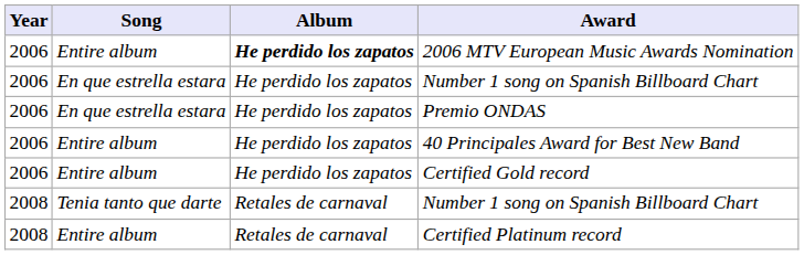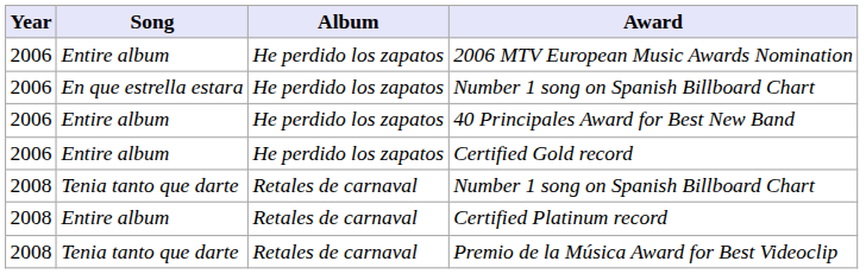 <table border="0" style="background:#ffffff" align="top" class="sortable wikitable">
 <tr>
 <th style="background:Lavender; color:Black">Year</th>
 <th style="background:Lavender; color:Black">Song</th>
 <th style="background:Lavender; color:Black">Album</th>
 <th style="background:Lavender; color:Black">Award</th>
 </tr>
 <tr>
 <td>2006</td>
 <td><em>Entire album</em></td>
-<td><strong><em>He perdido los zapatos</em></strong></td>
+<td><em>He perdido los zapatos</em></td>
 <td><em> 2006 MTV European Music Awards Nomination</em></td>
 </tr>
 <tr>
 <td>2006</td>
 <td><em>En que estrella estara</em></td>
 <td><em>He perdido los zapatos</em></td>
 <td><em>Number 1 song on Spanish Billboard Chart</em></td>
-</tr>
-<tr>
-<td>2006</td>
-<td><em>En que estrella estara</em></td>
-<td><em>He perdido los zapatos</em></td>
-<td><em>Premio ONDAS</em></td>
 </tr>
 <tr>
 <td>2006</td>
 <td><em>Entire album</em></td>
 <td><em>He perdido los zapatos</em></td>
 <td><em>40 Principales Award for Best New Band</em></td>
 </tr>
 <tr>
 <td>2006</td>
 <td><em>Entire album</em></td>
 <td><em>He perdido los zapatos</em></td>
 <td><em>Certified Gold record</em></td>
 </tr>
 <tr>
 <td>2008</td>
 <td><em>Tenia tanto que darte</em></td>
 <td><em>Retales de carnaval</em></td>
 <td><em>Number 1 song on Spanish Billboard Chart</em></td>
 </tr>
 <tr>
 <td>2008</td>
 <td><em>Entire album</em></td>
 <td><em>Retales de carnaval</em></td>
 <td><em>Certified Platinum record</em></td>
 </tr>
+<tr>
+<td>2008</td>
+<td><em>Tenia tanto que darte</em></td>
+<td><em>Retales de carnaval</em></td>
+<td><em>Premio de la Música Award for Best Videoclip</em></td>
+</tr>
 </table>
